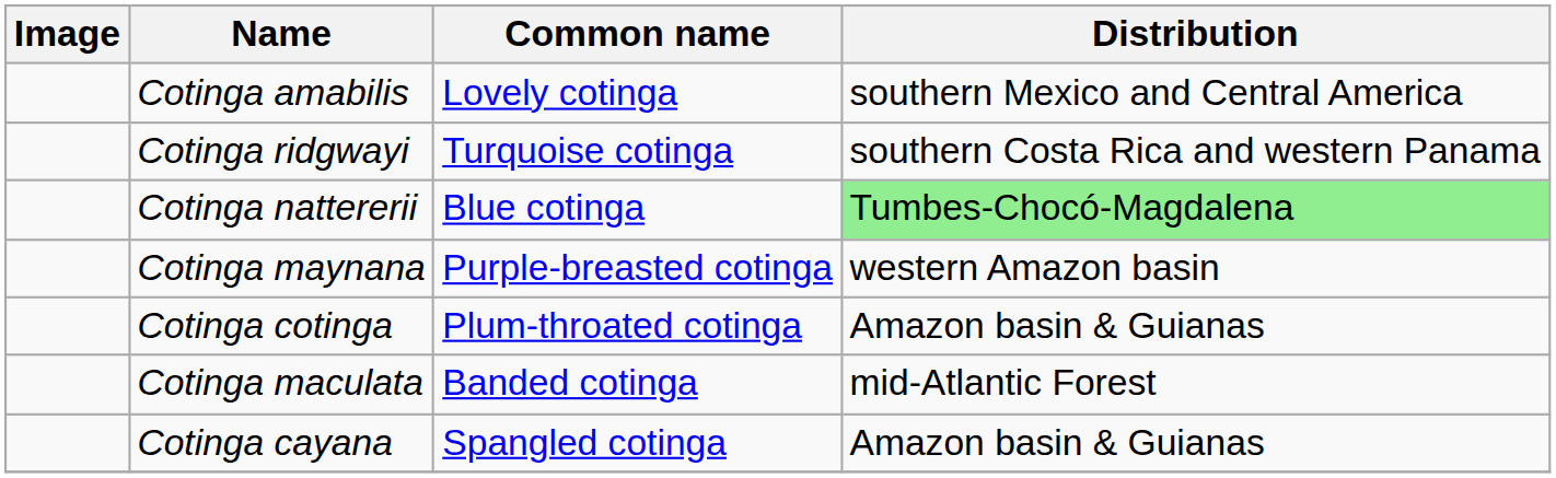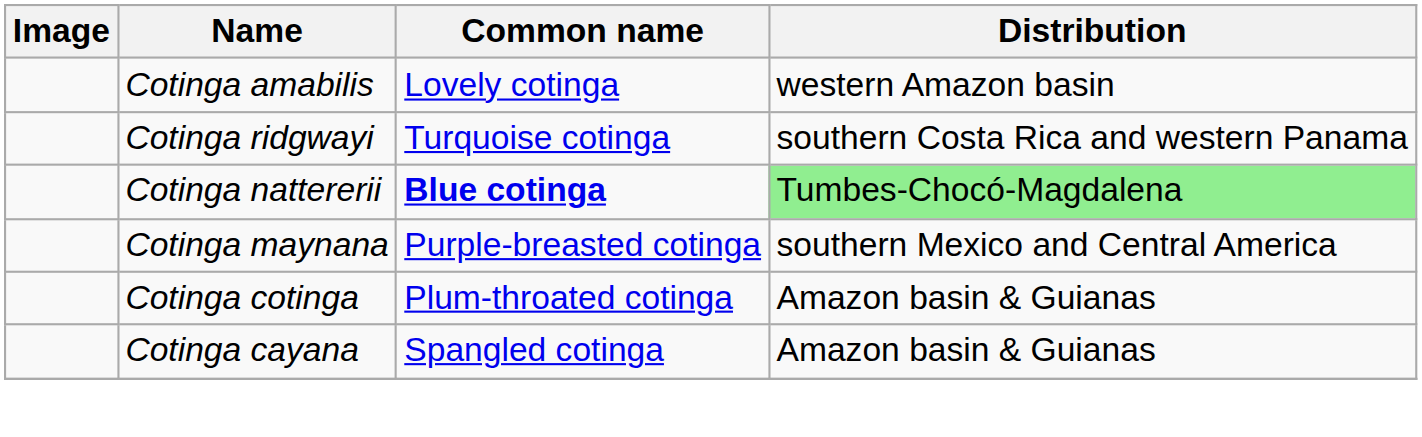 <table class="wikitable sortable">
 <tr>
 <th>Image</th>
 <th>Name</th>
 <th>Common name</th>
 <th>Distribution</th>
 </tr>
 <tr>
 <td></td>
 <td><em>Cotinga amabilis</em></td>
 <td><a href='#'>Lovely cotinga</a></td>
-<td>southern Mexico and Central America</td>
+<td>western Amazon basin</td>
 </tr>
 <tr>
 <td></td>
 <td><em>Cotinga ridgwayi</em></td>
 <td><a href='#'>Turquoise cotinga</a></td>
 <td>southern Costa Rica and western Panama</td>
 </tr>
 <tr>
 <td></td>
 <td><em>Cotinga nattererii</em></td>
-<td><a href='#'>Blue cotinga</a></td>
+<td><strong><a href='#'>Blue cotinga</a></strong></td>
 <td style="background: lightgreen;">Tumbes-Chocó-Magdalena</td>
 </tr>
 <tr>
 <td></td>
 <td><em>Cotinga maynana</em></td>
 <td><a href='#'>Purple-breasted cotinga</a></td>
-<td>western Amazon basin</td>
+<td>southern Mexico and Central America</td>
 </tr>
 <tr>
 <td></td>
 <td><em>Cotinga cotinga</em></td>
 <td><a href='#'>Plum-throated cotinga</a></td>
 <td>Amazon basin & Guianas</td>
-</tr>
-<tr>
-<td></td>
-<td><em>Cotinga maculata</em></td>
-<td><a href='#'>Banded cotinga</a></td>
-<td>mid-Atlantic Forest</td>
 </tr>
 <tr>
 <td></td>
 <td><em>Cotinga cayana</em></td>
 <td><a href='#'>Spangled cotinga</a></td>
 <td>Amazon basin & Guianas</td>
 </tr>
 <tr>
 </tr>
 </table>
